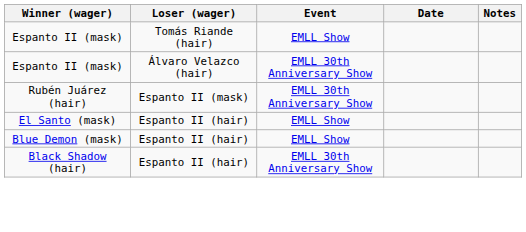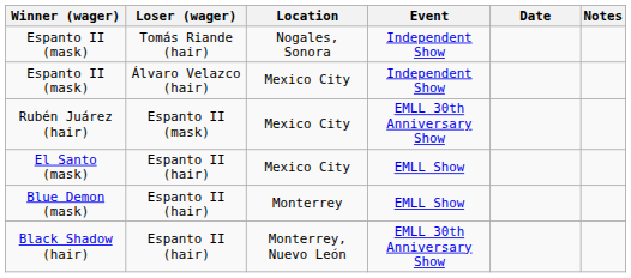 <table class="wikitable sortable" width=100%  style="text-align: center">
 <tr>
 <th width=20% scope="col">Winner (wager)</th>
 <th width=20% scope="col">Loser (wager)</th>
+<th width=20% scope="col">Location</th>
 <th width=20% scope="col">Event</th>
 <th width=15% scope="col">Date</th>
 <th class="unsortable" width=5% scope="col">Notes</th>
 </tr>
 <tr>
 <td>Espanto II (mask)</td>
 <td>Tomás Riande (hair)</td>
-<td><a href='#'>EMLL Show</a></td>
+<td>Nogales, Sonora</td>
+<td><a href='#'>Independent Show</a></td>
 <td></td>
 <td></td>
 </tr>
 <tr>
 <td>Espanto II (mask)</td>
 <td>Álvaro Velazco (hair)</td>
-<td><a href='#'>EMLL 30th Anniversary Show</a></td>
+<td>Mexico City</td>
+<td><a href='#'>Independent Show</a></td>
 <td></td>
 <td></td>
 </tr>
 <tr>
 <td>Rubén Juárez (hair)</td>
 <td>Espanto II (mask)</td>
+<td>Mexico City</td>
 <td><a href='#'>EMLL 30th Anniversary Show</a></td>
 <td></td>
 <td></td>
 </tr>
 <tr>
 <td><a href='#'>El Santo</a> (mask)</td>
 <td>Espanto II (hair)</td>
+<td>Mexico City</td>
 <td><a href='#'>EMLL Show</a></td>
 <td></td>
 <td></td>
 </tr>
 <tr>
 <td><a href='#'>Blue Demon</a> (mask)</td>
 <td>Espanto II (hair)</td>
+<td>Monterrey</td>
 <td><a href='#'>EMLL Show</a></td>
 <td></td>
 <td></td>
 </tr>
 <tr>
 <td><a href='#'>Black Shadow</a> (hair)</td>
 <td>Espanto II (hair)</td>
+<td>Monterrey, Nuevo León</td>
 <td><a href='#'>EMLL 30th Anniversary Show</a></td>
 <td></td>
 <td></td>
 </tr>
 </table>
